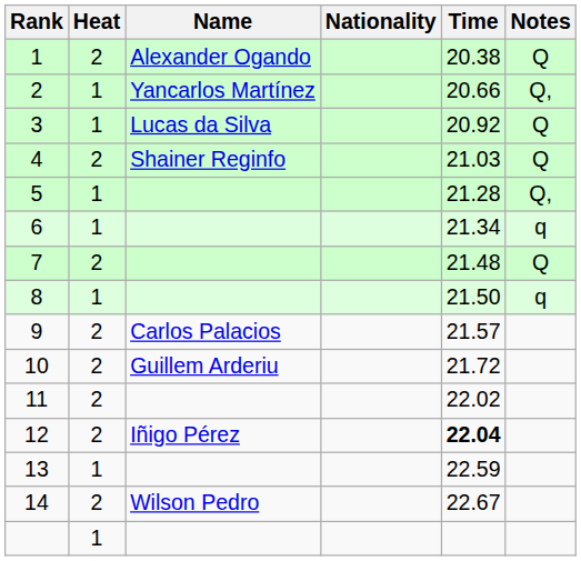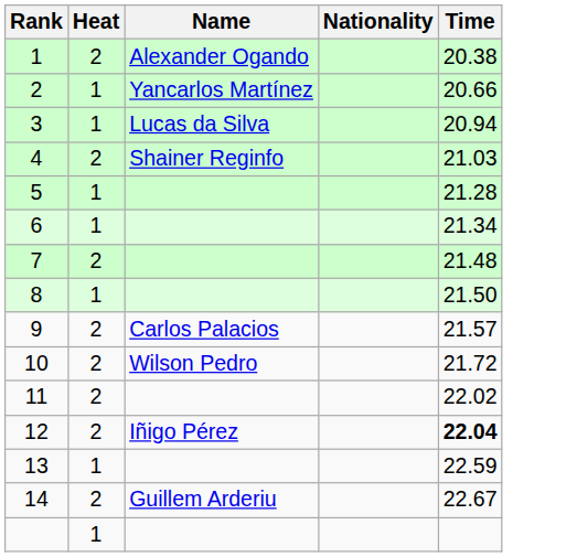 <table class="wikitable sortable" style="text-align:center">
 <tr>
 <th>Rank</th>
 <th>Heat</th>
 <th>Name</th>
 <th>Nationality</th>
 <th>Time</th>
-<th>Notes</th>
 </tr>
 <tr bgcolor=ccffcc>
 <td>1</td>
 <td>2</td>
 <td align=left><a href='#'>Alexander Ogando</a></td>
 <td align=left></td>
 <td>20.38</td>
-<td>Q</td>
 </tr>
 <tr bgcolor=ccffcc>
 <td>2</td>
 <td>1</td>
 <td align=left><a href='#'>Yancarlos Martínez</a></td>
 <td align=left></td>
 <td>20.66</td>
-<td>Q, <strong></strong></td>
 </tr>
 <tr bgcolor=ccffcc>
 <td>3</td>
 <td>1</td>
 <td align=left><a href='#'>Lucas da Silva</a></td>
 <td align=left></td>
-<td>20.92</td>
-<td>Q</td>
+<td>20.94</td>
 </tr>
 <tr bgcolor=ccffcc>
 <td>4</td>
 <td>2</td>
 <td align=left><a href='#'>Shainer Reginfo</a></td>
 <td align=left></td>
 <td>21.03</td>
-<td>Q</td>
 </tr>
 <tr bgcolor=ccffcc>
 <td>5</td>
 <td>1</td>
 <td align=left></td>
 <td align=left></td>
 <td>21.28</td>
-<td>Q, <strong></strong></td>
 </tr>
 <tr bgcolor=ddffdd>
 <td>6</td>
 <td>1</td>
 <td align=left></td>
 <td align=left></td>
 <td>21.34</td>
-<td>q</td>
 </tr>
 <tr bgcolor=ccffcc>
 <td>7</td>
 <td>2</td>
 <td align=left></td>
 <td align=left></td>
 <td>21.48</td>
-<td>Q</td>
 </tr>
 <tr bgcolor=ddffdd>
 <td>8</td>
 <td>1</td>
 <td align=left></td>
 <td align=left></td>
 <td>21.50</td>
-<td>q</td>
 </tr>
 <tr>
 <td>9</td>
 <td>2</td>
 <td align=left><a href='#'>Carlos Palacios</a></td>
 <td align=left></td>
 <td>21.57</td>
-<td></td>
 </tr>
 <tr>
 <td>10</td>
 <td>2</td>
-<td align=left><a href='#'>Guillem Arderiu</a></td>
+<td align=left><a href='#'>Wilson Pedro</a></td>
 <td align=left></td>
 <td>21.72</td>
-<td><strong></strong></td>
 </tr>
 <tr>
 <td>11</td>
 <td>2</td>
 <td align=left></td>
 <td align=left></td>
 <td>22.02</td>
-<td></td>
 </tr>
 <tr>
 <td>12</td>
 <td>2</td>
 <td align=left><a href='#'>Iñigo Pérez</a></td>
 <td align=left></td>
 <td><strong>22.04</strong></td>
-<td></td>
 </tr>
 <tr>
 <td>13</td>
 <td>1</td>
 <td align=left></td>
 <td align=left></td>
 <td>22.59</td>
-<td><strong></strong></td>
 </tr>
 <tr>
 <td>14</td>
 <td>2</td>
-<td align=left><a href='#'>Wilson Pedro</a></td>
+<td align=left><a href='#'>Guillem Arderiu</a></td>
 <td align=left></td>
 <td>22.67</td>
-<td><strong></strong></td>
 </tr>
 <tr>
 <td></td>
 <td>1</td>
 <td align=left></td>
 <td align=left></td>
 <td></td>
-<td></td>
 </tr>
 </table>
